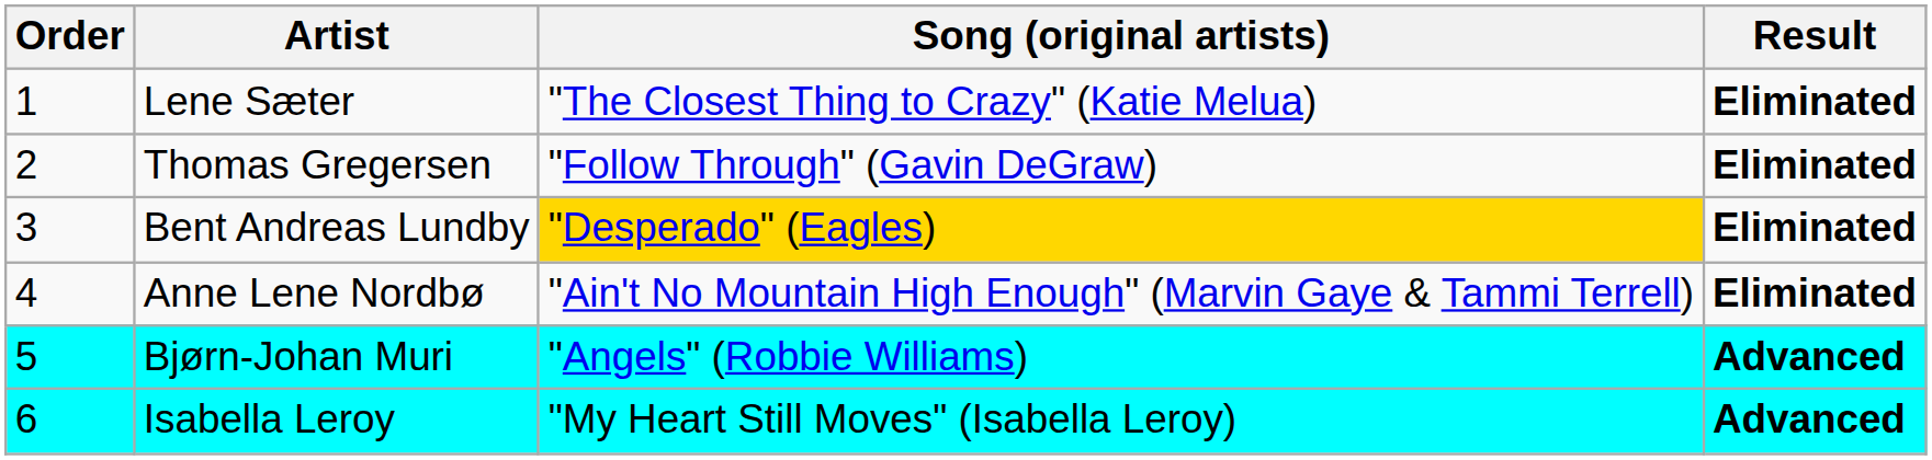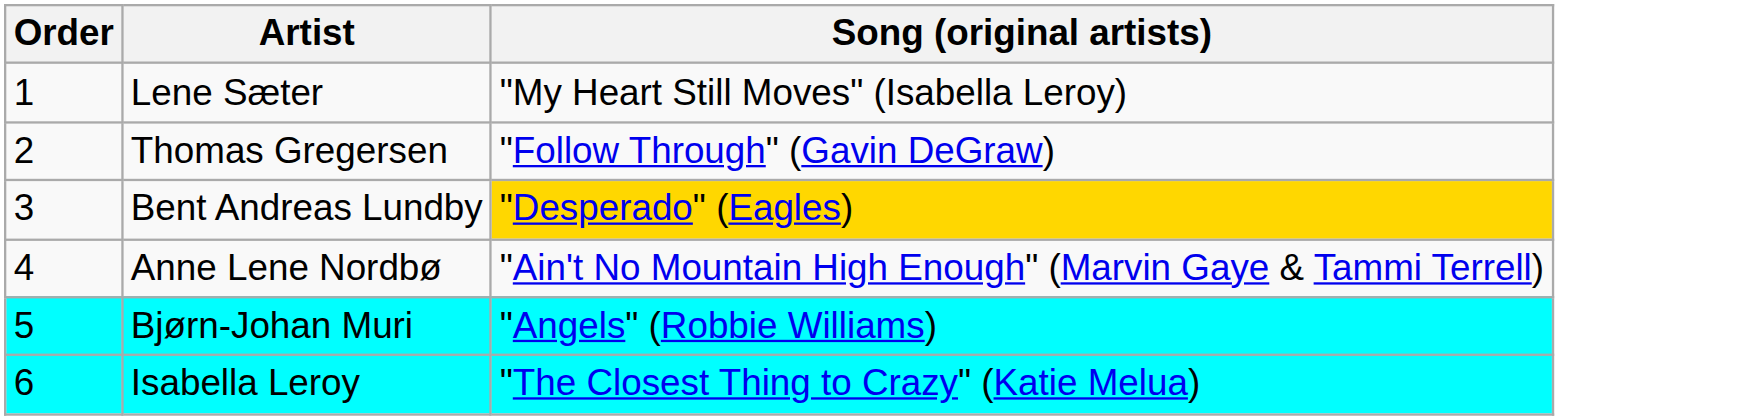 <table class=wikitable>
 <tr>
 <th>Order</th>
 <th>Artist</th>
 <th>Song (original artists)</th>
-<th>Result</th>
 </tr>
 <tr>
 <td>1</td>
 <td>Lene Sæter</td>
-<td>"<a href='#'>The Closest Thing to Crazy</a>" (<a href='#'>Katie Melua</a>)</td>
-<td><strong>Eliminated</strong></td>
+<td>"My Heart Still Moves" (Isabella Leroy)</td>
 </tr>
 <tr>
 <td>2</td>
 <td>Thomas Gregersen</td>
 <td>"<a href='#'>Follow Through</a>" (<a href='#'>Gavin DeGraw</a>)</td>
-<td><strong>Eliminated</strong></td>
 </tr>
 <tr>
 <td>3</td>
 <td>Bent Andreas Lundby</td>
 <td style="background: gold;">"<a href='#'>Desperado</a>" (<a href='#'>Eagles</a>)</td>
-<td><strong>Eliminated</strong></td>
 </tr>
 <tr>
 <td>4</td>
 <td>Anne Lene Nordbø</td>
 <td>"<a href='#'>Ain't No Mountain High Enough</a>" (<a href='#'>Marvin Gaye</a> & <a href='#'>Tammi Terrell</a>)</td>
-<td><strong>Eliminated</strong></td>
 </tr>
 <tr style="background:cyan;">
 <td>5</td>
 <td>Bjørn-Johan Muri</td>
 <td>"<a href='#'>Angels</a>" (<a href='#'>Robbie Williams</a>)</td>
-<td><strong>Advanced</strong></td>
 </tr>
 <tr style="background:cyan;">
 <td>6</td>
 <td>Isabella Leroy</td>
-<td>"My Heart Still Moves" (Isabella Leroy)</td>
-<td><strong>Advanced</strong></td>
+<td>"<a href='#'>The Closest Thing to Crazy</a>" (<a href='#'>Katie Melua</a>)</td>
 </tr>
 </table>
